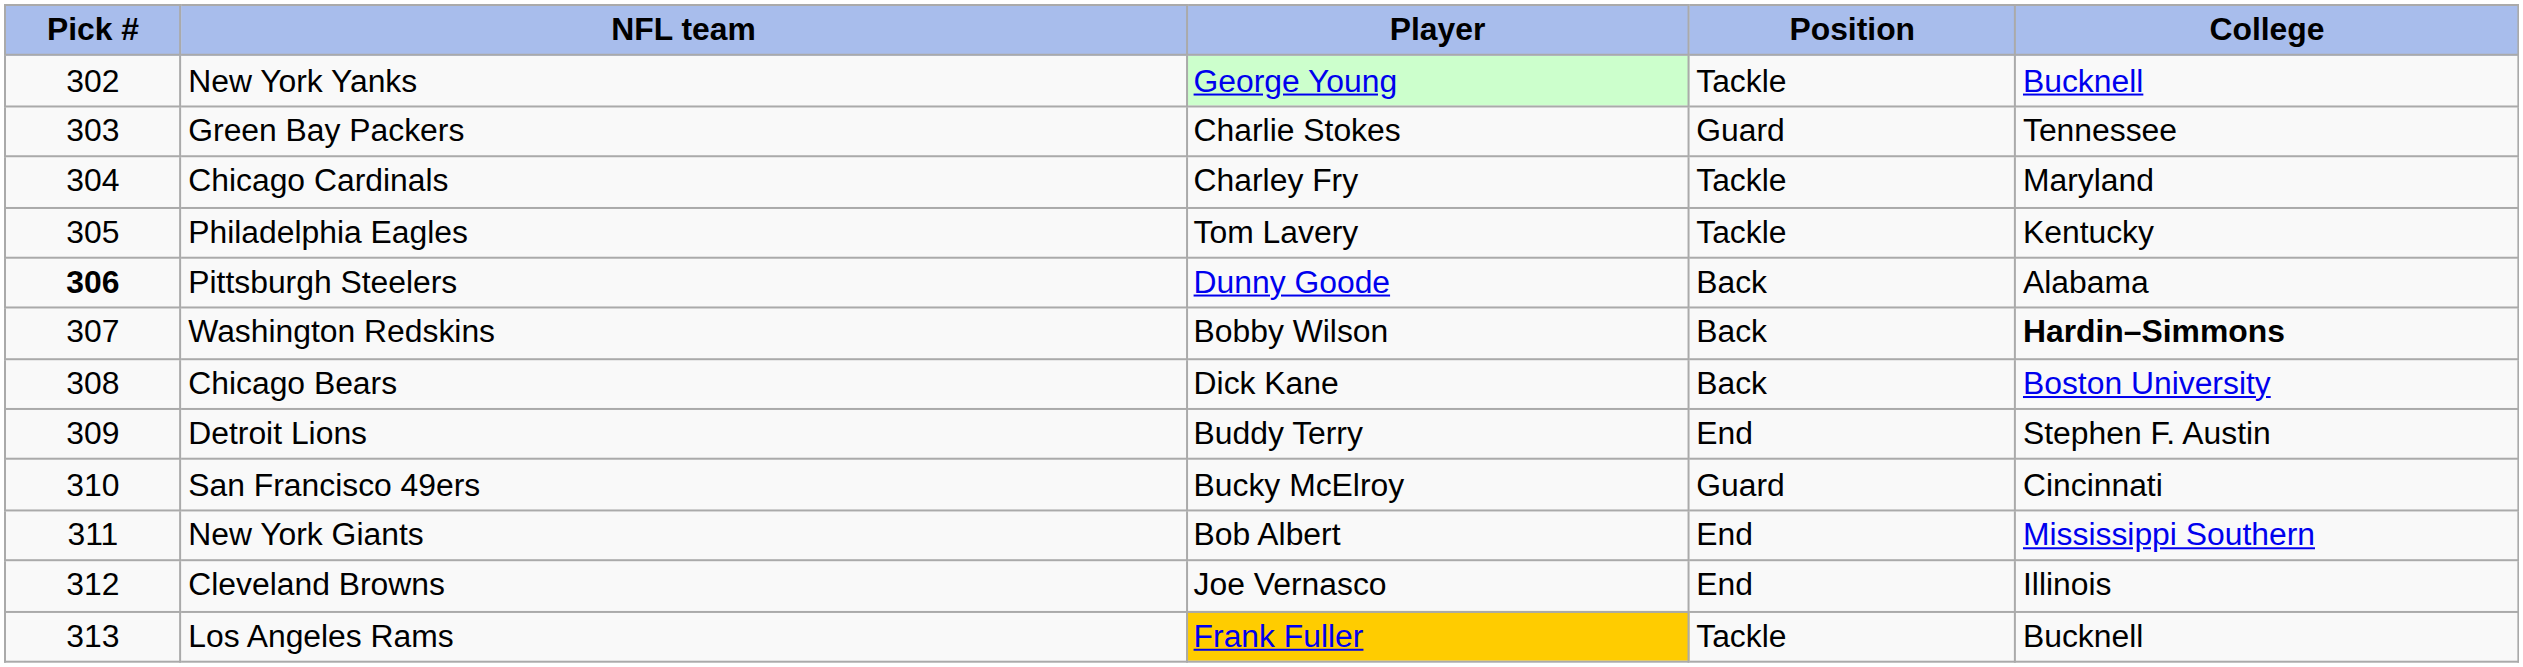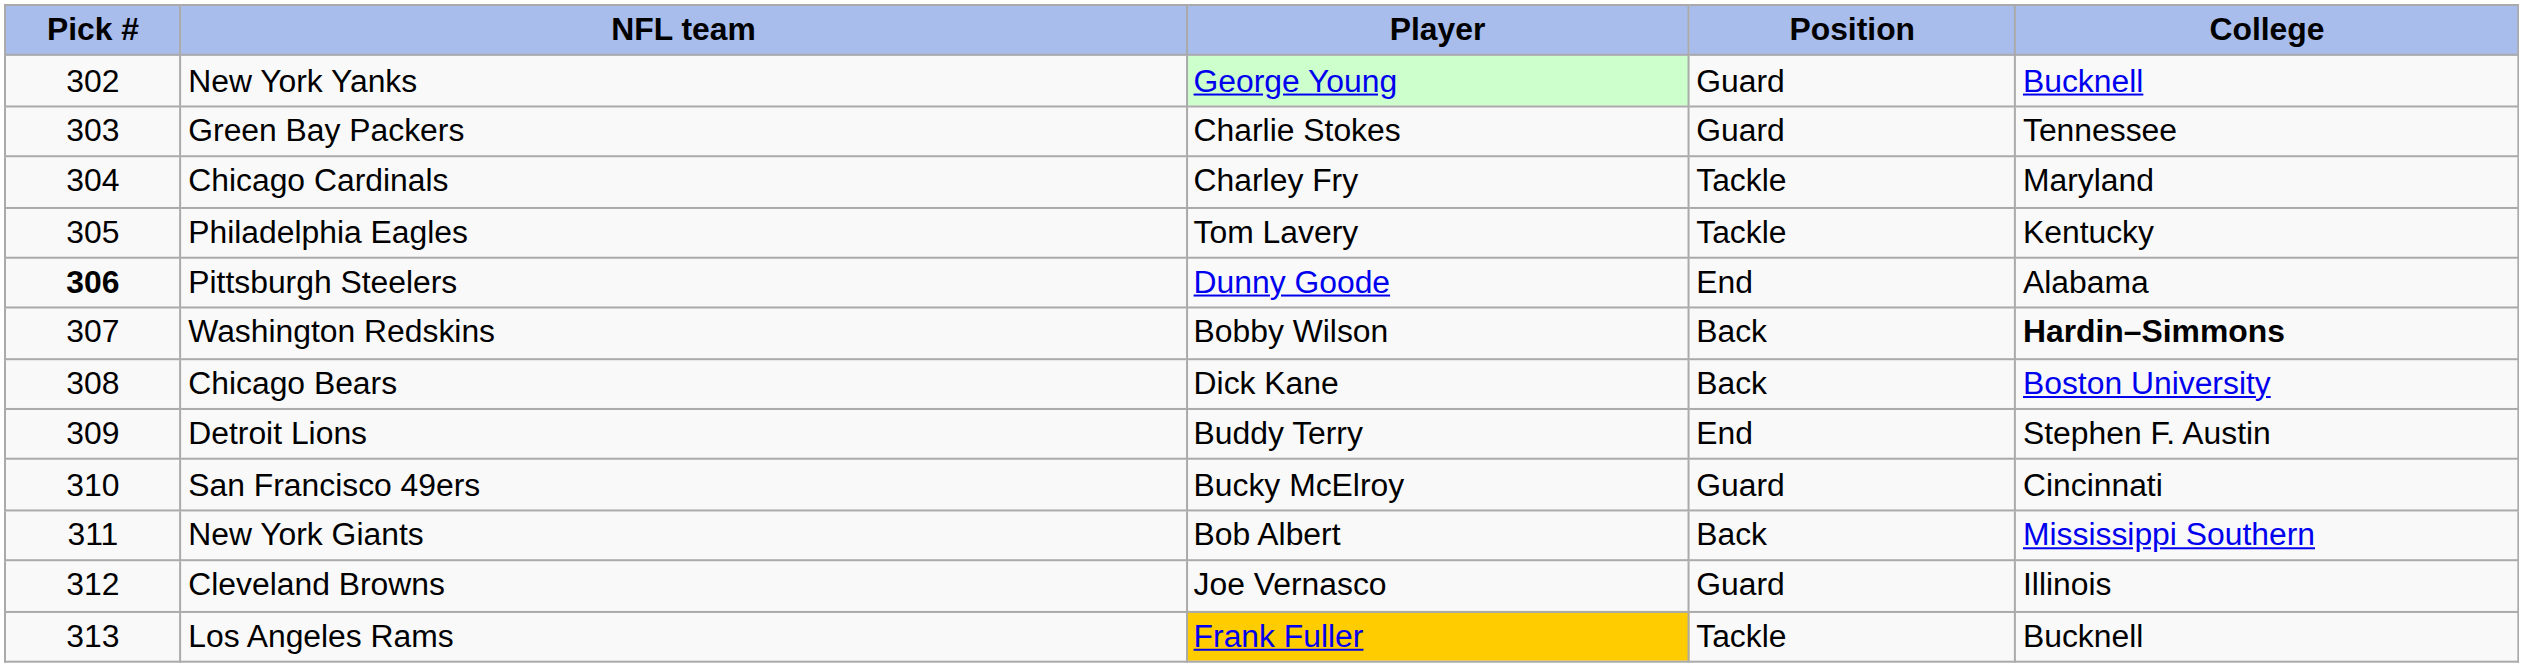 <table class="wikitable sortable sortable" style="width: 100%">
 <tr>
 <th style="background:#A8BDEC;" width=7%>Pick #</th>
 <th width=40% style="background:#A8BDEC;">NFL team</th>
 <th width=20% style="background:#A8BDEC;">Player</th>
 <th width=13% style="background:#A8BDEC;">Position</th>
 <th style="background:#A8BDEC;">College</th>
 </tr>
 <tr>
 <td align=center>302</td>
 <td>New York Yanks</td>
 <td bgcolor="#CCFFCC"><a href='#'>George Young</a></td>
-<td>Tackle</td>
+<td>Guard</td>
 <td><a href='#'>Bucknell</a></td>
 </tr>
 <tr>
 <td align=center>303</td>
 <td>Green Bay Packers</td>
 <td>Charlie Stokes</td>
 <td>Guard</td>
 <td>Tennessee</td>
 </tr>
 <tr>
 <td align=center>304</td>
 <td>Chicago Cardinals</td>
 <td>Charley Fry</td>
 <td>Tackle</td>
 <td>Maryland</td>
 </tr>
 <tr>
 <td align=center>305</td>
 <td>Philadelphia Eagles</td>
 <td>Tom Lavery</td>
 <td>Tackle</td>
 <td>Kentucky</td>
 </tr>
 <tr>
 <td align=center><strong>306</strong></td>
 <td>Pittsburgh Steelers</td>
 <td><a href='#'>Dunny Goode</a></td>
-<td>Back</td>
+<td>End</td>
 <td>Alabama</td>
 </tr>
 <tr>
 <td align=center>307</td>
 <td>Washington Redskins</td>
 <td>Bobby Wilson</td>
 <td>Back</td>
 <td><strong>Hardin–Simmons</strong></td>
 </tr>
 <tr>
 <td align=center>308</td>
 <td>Chicago Bears</td>
 <td>Dick Kane</td>
 <td>Back</td>
 <td><a href='#'>Boston University</a></td>
 </tr>
 <tr>
 <td align=center>309</td>
 <td>Detroit Lions</td>
 <td>Buddy Terry</td>
 <td>End</td>
 <td>Stephen F. Austin</td>
 </tr>
 <tr>
 <td align=center>310</td>
 <td>San Francisco 49ers</td>
 <td>Bucky McElroy</td>
 <td>Guard</td>
 <td>Cincinnati</td>
 </tr>
 <tr>
 <td align=center>311</td>
 <td>New York Giants</td>
 <td>Bob Albert</td>
-<td>End</td>
+<td>Back</td>
 <td><a href='#'>Mississippi Southern</a></td>
 </tr>
 <tr>
 <td align=center>312</td>
 <td>Cleveland Browns</td>
 <td>Joe Vernasco</td>
-<td>End</td>
+<td>Guard</td>
 <td>Illinois</td>
 </tr>
 <tr>
 <td align=center>313</td>
 <td>Los Angeles Rams</td>
 <td bgcolor="#FFCC00"><a href='#'>Frank Fuller</a></td>
 <td>Tackle</td>
 <td>Bucknell</td>
 </tr>
 </table>
